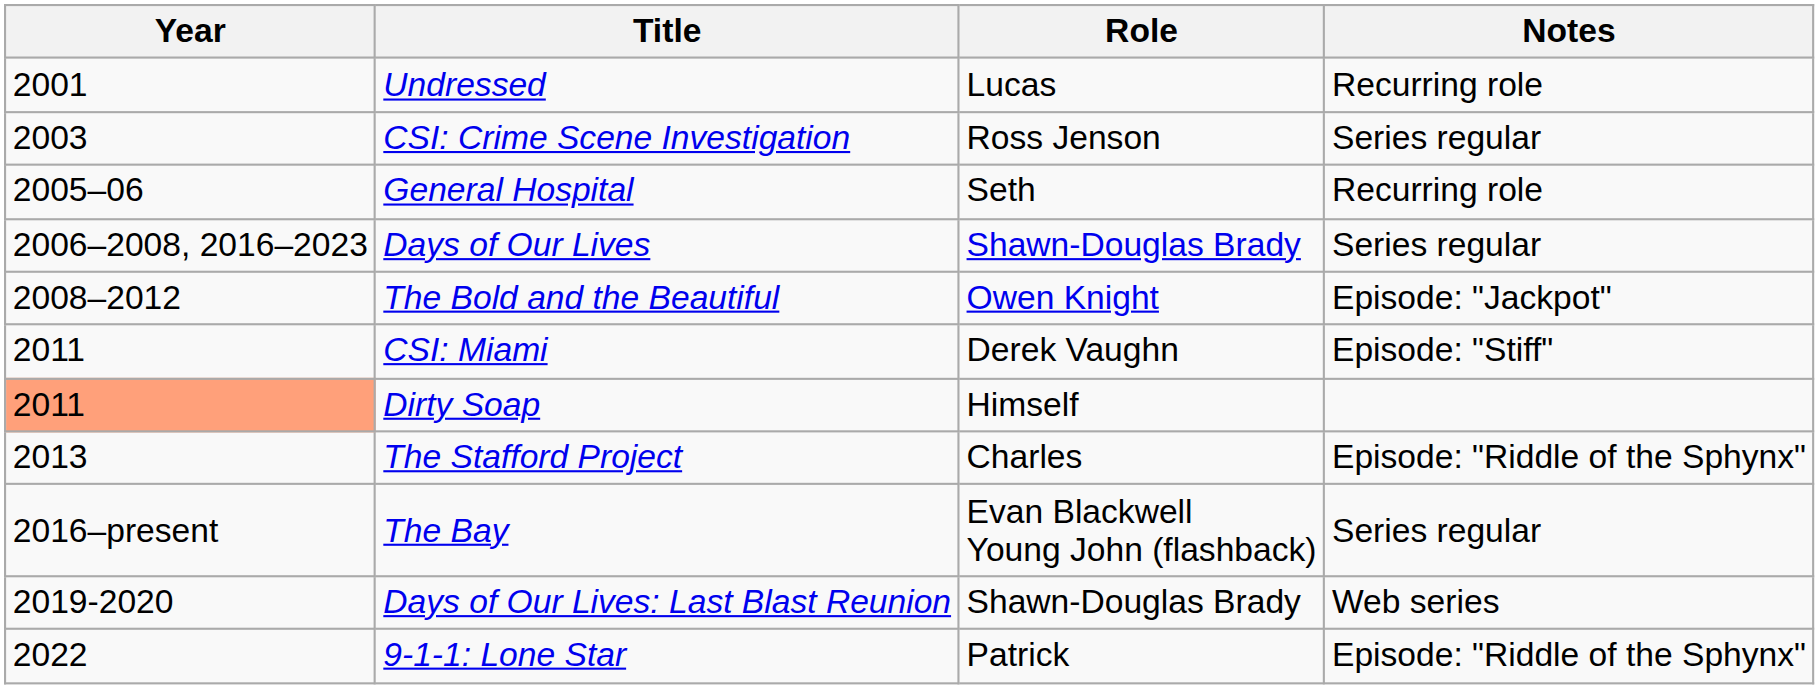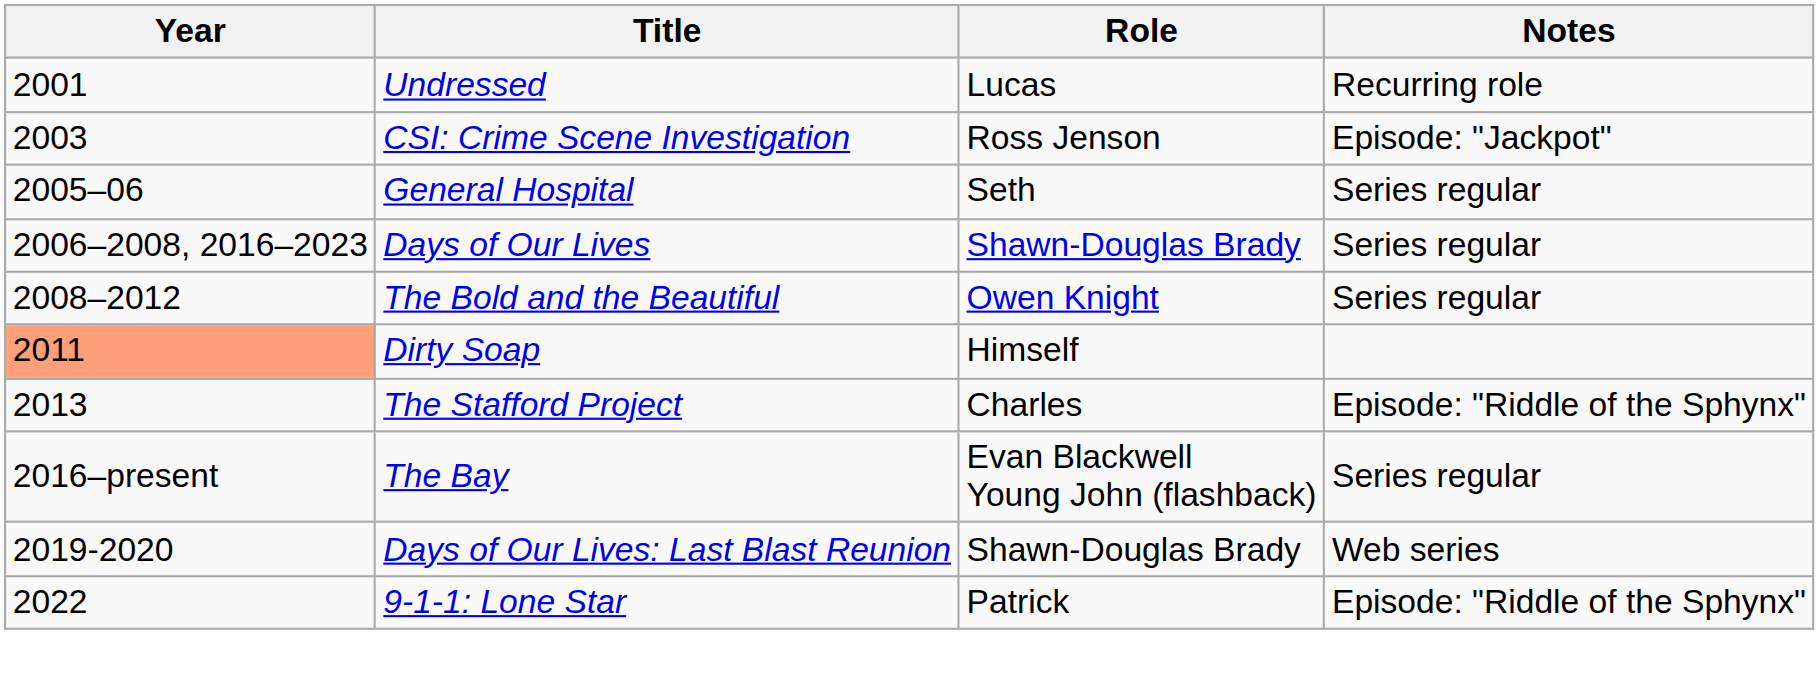 <table class="wikitable sortable">
 <tr>
 <th>Year</th>
 <th>Title</th>
 <th>Role</th>
 <th class="unsortable">Notes</th>
 </tr>
 <tr>
 <td>2001</td>
 <td><em><a href='#'>Undressed</a></em></td>
 <td>Lucas</td>
 <td>Recurring role</td>
 </tr>
 <tr>
 <td>2003</td>
 <td><em><a href='#'>CSI: Crime Scene Investigation</a></em></td>
 <td>Ross Jenson</td>
-<td>Series regular</td>
+<td>Episode: "Jackpot"</td>
 </tr>
 <tr>
 <td>2005–06</td>
 <td><em><a href='#'>General Hospital</a></em></td>
 <td>Seth</td>
-<td>Recurring role</td>
+<td>Series regular</td>
 </tr>
 <tr>
 <td>2006–2008, 2016–2023</td>
 <td><em><a href='#'>Days of Our Lives</a></em></td>
 <td><a href='#'>Shawn-Douglas Brady</a></td>
 <td>Series regular</td>
 </tr>
 <tr>
 <td>2008–2012</td>
 <td><em><a href='#'>The Bold and the Beautiful</a></em></td>
 <td><a href='#'>Owen Knight</a></td>
-<td>Episode: "Jackpot"</td>
-</tr>
-<tr>
-<td>2011</td>
-<td><em><a href='#'>CSI: Miami</a></em></td>
-<td>Derek Vaughn</td>
-<td>Episode: "Stiff"</td>
+<td>Series regular</td>
 </tr>
 <tr>
 <td style="background: lightsalmon;">2011</td>
 <td><em><a href='#'>Dirty Soap</a></em></td>
 <td>Himself</td>
 <td></td>
 </tr>
 <tr>
 <td>2013</td>
 <td><em><a href='#'>The Stafford Project</a></em></td>
 <td>Charles</td>
 <td>Episode: "Riddle of the Sphynx"</td>
 </tr>
 <tr>
 <td>2016–present</td>
 <td><em><a href='#'>The Bay</a></em></td>
 <td>Evan Blackwell <br> Young John (flashback)</td>
 <td>Series regular</td>
 </tr>
 <tr>
 <td>2019-2020</td>
 <td><em><a href='#'>Days of Our Lives: Last Blast Reunion</a></em></td>
 <td>Shawn-Douglas Brady</td>
 <td>Web series</td>
 </tr>
 <tr>
 <td>2022</td>
 <td><em><a href='#'>9-1-1: Lone Star</a></em></td>
 <td>Patrick</td>
 <td>Episode: "Riddle of the Sphynx"</td>
 </tr>
 </table>
